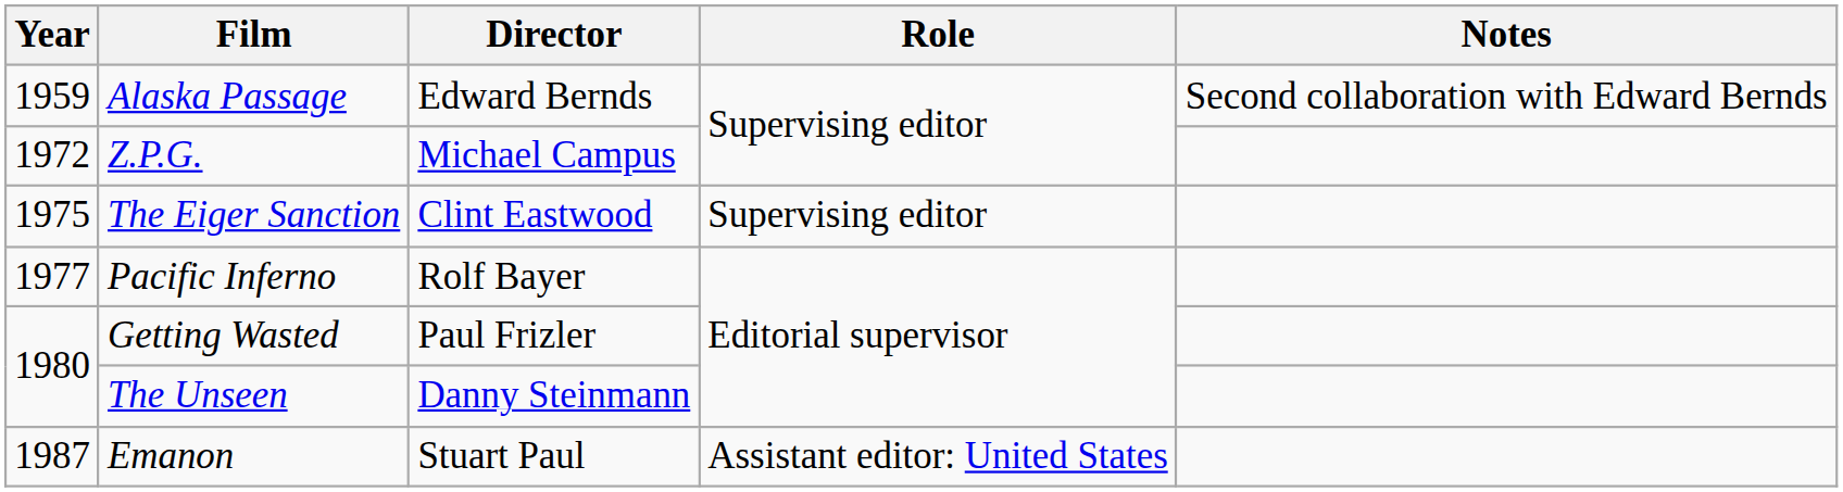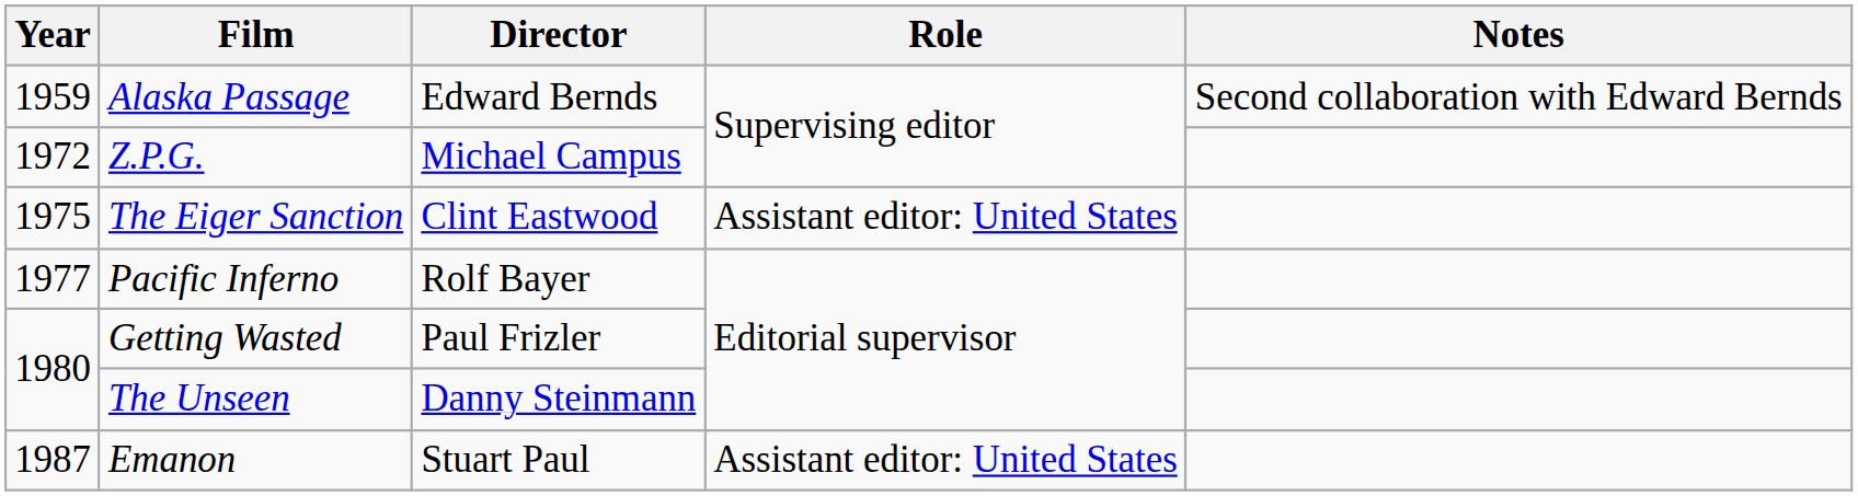 <table class="wikitable">
 <tr>
 <th>Year</th>
 <th>Film</th>
 <th>Director</th>
 <th>Role</th>
 <th>Notes</th>
 </tr>
 <tr>
 <td>1959</td>
 <td><em><a href='#'>Alaska Passage</a></em></td>
 <td>Edward Bernds</td>
 <td rowspan=2>Supervising editor</td>
 <td>Second collaboration with Edward Bernds</td>
 </tr>
 <tr>
 <td>1972</td>
 <td><em><a href='#'>Z.P.G.</a></em></td>
 <td><a href='#'>Michael Campus</a></td>
 <td></td>
 </tr>
 <tr>
 <td>1975</td>
 <td><em><a href='#'>The Eiger Sanction</a></em></td>
 <td><a href='#'>Clint Eastwood</a></td>
-<td>Supervising editor</td>
+<td>Assistant editor: <a href='#'>United States</a></td>
 <td></td>
 </tr>
 <tr>
 <td>1977</td>
 <td><em>Pacific Inferno</em></td>
 <td>Rolf Bayer</td>
 <td rowspan=3>Editorial supervisor</td>
 <td></td>
 </tr>
 <tr>
 <td rowspan=2>1980</td>
 <td><em>Getting Wasted</em></td>
 <td>Paul Frizler</td>
 <td></td>
 </tr>
 <tr>
 <td><em><a href='#'>The Unseen</a></em></td>
 <td><a href='#'>Danny Steinmann</a></td>
 <td></td>
 </tr>
 <tr>
 <td>1987</td>
 <td><em>Emanon</em></td>
 <td>Stuart Paul</td>
 <td>Assistant editor: <a href='#'>United States</a></td>
 <td></td>
 </tr>
 </table>
